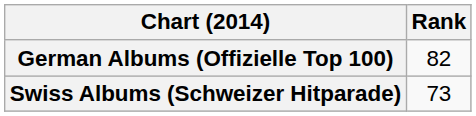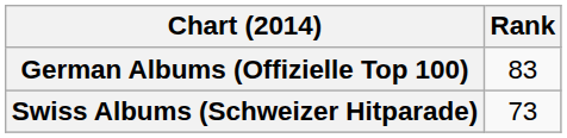 <table class="wikitable sortable plainrowheaders" style="text-align:center">
 <tr>
 <th scope="col">Chart (2014)</th>
 <th scope="col">Rank</th>
 </tr>
 <tr>
 <th scope="row">German Albums (Offizielle Top 100)</th>
-<td>82</td>
+<td>83</td>
 </tr>
 <tr>
 <th scope="row">Swiss Albums (Schweizer Hitparade)</th>
 <td>73</td>
 </tr>
 </table>
